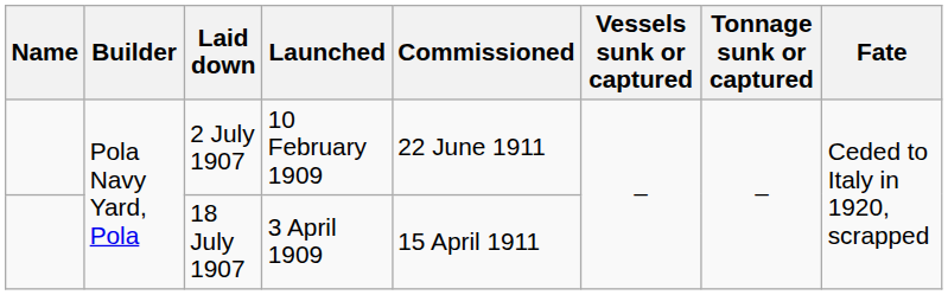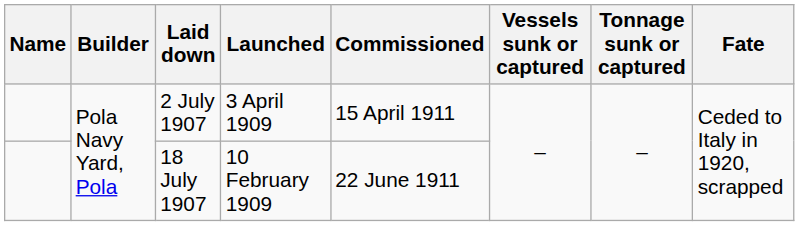 <table class="wikitable">
 <tr>
 <th>Name</th>
 <th>Builder</th>
 <th>Laid down</th>
 <th>Launched</th>
 <th>Commissioned</th>
 <th>Vessels sunk or captured</th>
 <th>Tonnage sunk or captured</th>
 <th>Fate</th>
 </tr>
 <tr>
 <td></td>
 <td rowspan=2>Pola Navy Yard, <a href='#'>Pola</a></td>
 <td>2 July 1907</td>
-<td>10 February 1909</td>
-<td>22 June 1911</td>
+<td>3 April 1909</td>
+<td>15 April 1911</td>
 <td style="text-align:center;" rowspan=2>–</td>
 <td style="text-align:center;" rowspan=2>–</td>
 <td rowspan=2>Ceded to Italy in 1920, scrapped</td>
 </tr>
 <tr>
 <td></td>
 <td>18 July 1907</td>
-<td>3 April 1909</td>
-<td>15 April 1911</td>
+<td>10 February 1909</td>
+<td>22 June 1911</td>
 </tr>
 </table>
